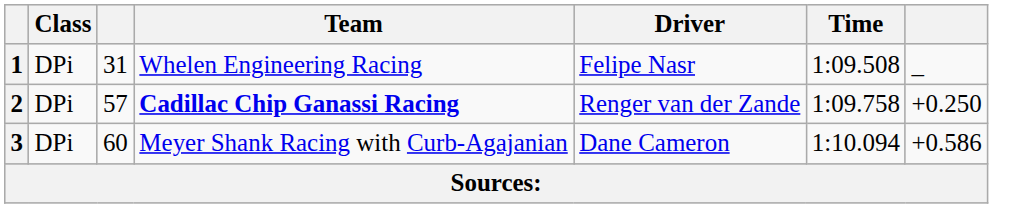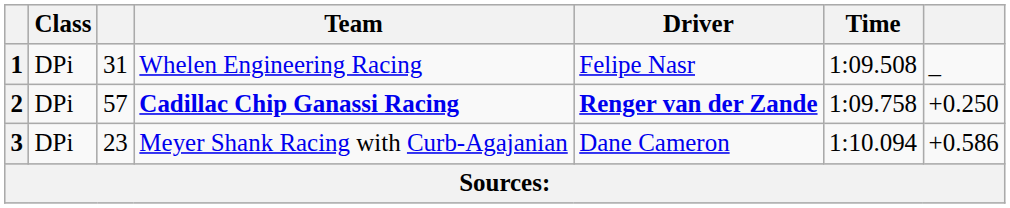 <table class="wikitable">
 <tr>
 <th scope="col"></th>
 <th scope="col">Class</th>
 <th scope="col"></th>
 <th scope="col">Team</th>
 <th scope="col">Driver</th>
 <th scope="col">Time</th>
 <th scope="col"></th>
 </tr>
 <tr>
 <th scope="row">1</th>
 <td>DPi</td>
 <td>31</td>
 <td><a href='#'>Whelen Engineering Racing</a></td>
 <td><a href='#'>Felipe Nasr</a></td>
 <td>1:09.508</td>
 <td>_</td>
 </tr>
 <tr>
 <th scope="row">2</th>
 <td>DPi</td>
 <td>57</td>
 <td><strong><a href='#'>Cadillac Chip Ganassi Racing</a></strong></td>
-<td><a href='#'>Renger van der Zande</a></td>
+<td><strong><a href='#'>Renger van der Zande</a></strong></td>
 <td>1:09.758</td>
 <td>+0.250</td>
 </tr>
 <tr>
 <th scope="row">3</th>
 <td>DPi</td>
-<td>60</td>
+<td>23</td>
 <td><a href='#'>Meyer Shank Racing</a> with <a href='#'>Curb-Agajanian</a></td>
 <td><a href='#'>Dane Cameron</a></td>
 <td>1:10.094</td>
 <td>+0.586</td>
 </tr>
 <tr>
 <th colspan="7">Sources:</th>
 </tr>
 </table>
